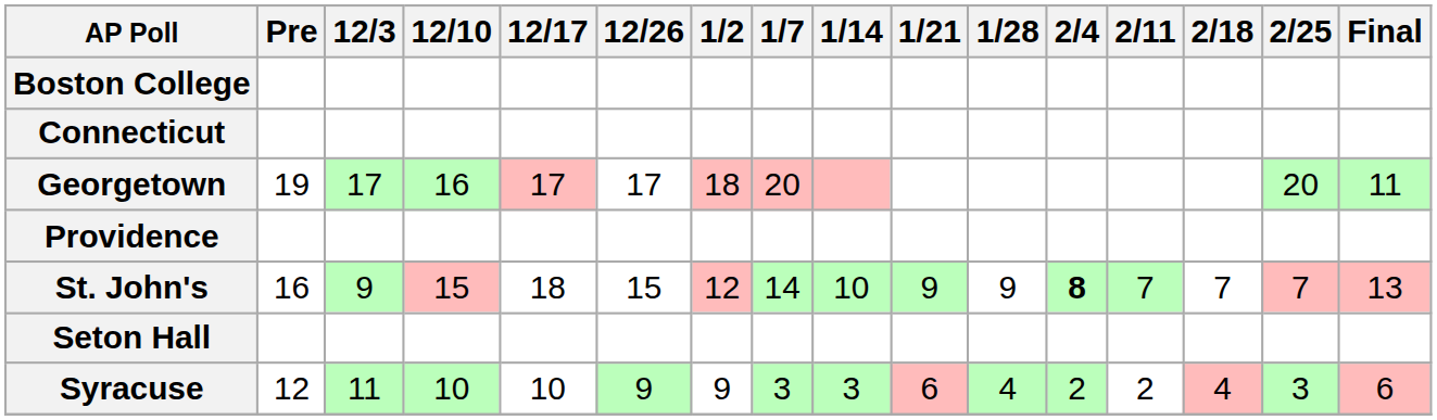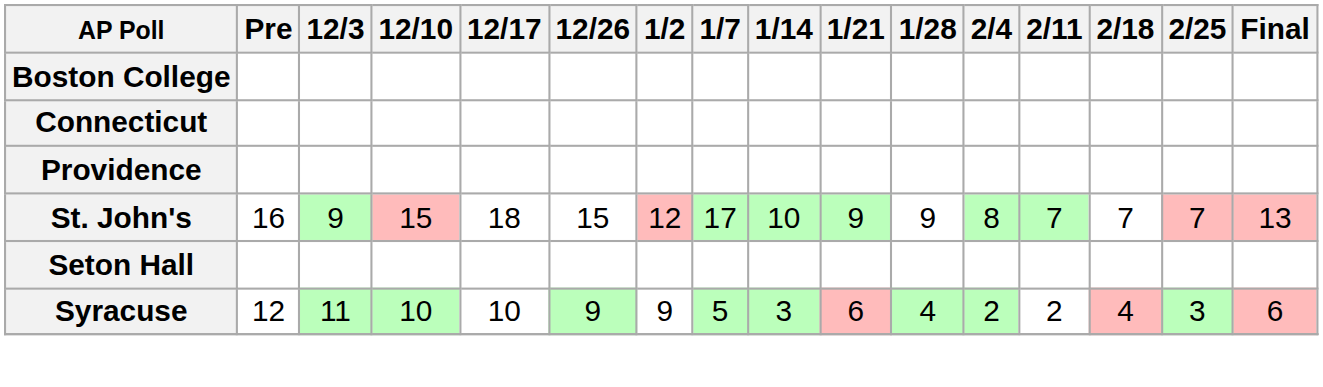 <table class="wikitable" style="white-space:nowrap;font-size:90%;">
 <tr>
 <th><small>AP Poll</small></th>
 <th>Pre</th>
 <th>12/3</th>
 <th>12/10</th>
 <th>12/17</th>
 <th>12/26</th>
 <th>1/2</th>
 <th>1/7</th>
 <th>1/14</th>
 <th>1/21</th>
 <th>1/28</th>
 <th>2/4</th>
 <th>2/11</th>
 <th>2/18</th>
 <th>2/25</th>
 <th>Final</th>
 </tr>
 <tr style="text-align:center;">
 <th style="text-align:left;">Boston College</th>
 <td style="background:#fff;"></td>
 <td style="background:#fff;"></td>
 <td style="background:#fff;"></td>
 <td style="background:#fff;"></td>
 <td style="background:#fff;"></td>
 <td style="background:#fff;"></td>
 <td style="background:#fff;"></td>
 <td style="background:#fff;"></td>
 <td style="background:#fff;"></td>
 <td style="background:#fff;"></td>
 <td style="background:#fff;"></td>
 <td style="background:#fff;"></td>
 <td style="background:#fff;"></td>
 <td style="background:#fff;"></td>
 <td style="background:#fff;"></td>
 </tr>
 <tr style="text-align:center;">
 <th>Connecticut</th>
 <td style="background:#fff;"></td>
 <td style="background:#fff;"></td>
 <td style="background:#fff;"></td>
 <td style="background:#fff;"></td>
 <td style="background:#fff;"></td>
 <td style="background:#fff;"></td>
 <td style="background:#fff;"></td>
 <td style="background:#fff;"></td>
 <td style="background:#fff;"></td>
 <td style="background:#fff;"></td>
 <td style="background:#fff;"></td>
 <td style="background:#fff;"></td>
 <td style="background:#fff;"></td>
 <td style="background:#fff;"></td>
 <td style="background:#fff;"></td>
 </tr>
 <tr style="text-align:center;">
-<th>Georgetown</th>
-<td style="background:#fff;">19</td>
-<td style="background:#bfb;">17</td>
-<td style="background:#bfb;">16</td>
-<td style="background:#fbb;">17</td>
-<td style="background:#fff;">17</td>
-<td style="background:#fbb;">18</td>
-<td style="background:#fbb;">20</td>
-<td style="background:#fbb;"></td>
-<td style="background:#fff;"></td>
-<td style="background:#fff;"></td>
-<td style="background:#fff;"></td>
-<td style="background:#fff;"></td>
-<td style="background:#fff;"></td>
-<td style="background:#bfb;">20</td>
-<td style="background:#bfb;">11</td>
-</tr>
-<tr style="text-align:center;">
 <th>Providence</th>
 <td style="background:#fff;"></td>
 <td style="background:#fff;"></td>
 <td style="background:#fff;"></td>
 <td style="background:#fff;"></td>
 <td style="background:#fff;"></td>
 <td style="background:#fff;"></td>
 <td style="background:#fff;"></td>
 <td style="background:#fff;"></td>
 <td style="background:#fff;"></td>
 <td style="background:#fff;"></td>
 <td style="background:#fff;"></td>
 <td style="background:#fff;"></td>
 <td style="background:#fff;"></td>
 <td style="background:#fff;"></td>
 <td style="background:#fff;"></td>
 </tr>
 <tr style="text-align:center;">
 <th>St. John's</th>
 <td style="background:#fff;">16</td>
 <td style="background:#bfb;">9</td>
 <td style="background:#fbb;">15</td>
 <td style="background:#fff;">18</td>
 <td style="background:#fff;">15</td>
 <td style="background:#fbb;">12</td>
-<td style="background:#bfb;">14</td>
+<td style="background:#bfb;">17</td>
 <td style="background:#bfb;">10</td>
 <td style="background:#bfb;">9</td>
 <td style="background:#fff;">9</td>
-<td style="background:#bfb;"><strong>8</strong></td>
+<td style="background:#bfb;">8</td>
 <td style="background:#bfb;">7</td>
 <td style="background:#fff;">7</td>
 <td style="background:#fbb;">7</td>
 <td style="background:#fbb;">13</td>
 </tr>
 <tr style="text-align:center;">
 <th>Seton Hall</th>
 <td style="background:#fff;"></td>
 <td style="background:#fff;"></td>
 <td style="background:#fff;"></td>
 <td style="background:#fff;"></td>
 <td style="background:#fff;"></td>
 <td style="background:#fff;"></td>
 <td style="background:#fff;"></td>
 <td style="background:#fff;"></td>
 <td style="background:#fff;"></td>
 <td style="background:#fff;"></td>
 <td style="background:#fff;"></td>
 <td style="background:#fff;"></td>
 <td style="background:#fff;"></td>
 <td style="background:#fff;"></td>
 <td style="background:#fff;"></td>
 </tr>
 <tr style="text-align:center;">
 <th>Syracuse</th>
 <td style="background:#fff;">12</td>
 <td style="background:#bfb;">11</td>
 <td style="background:#bfb;">10</td>
 <td style="background:#fff;">10</td>
 <td style="background:#bfb;">9</td>
 <td style="background:#fff;">9</td>
-<td style="background:#bfb;">3</td>
+<td style="background:#bfb;">5</td>
 <td style="background:#bfb;">3</td>
 <td style="background:#fbb;">6</td>
 <td style="background:#bfb;">4</td>
 <td style="background:#bfb;">2</td>
 <td style="background:#fff;">2</td>
 <td style="background:#fbb;">4</td>
 <td style="background:#bfb;">3</td>
 <td style="background:#fbb;">6</td>
 </tr>
 <tr style="text-align:center;">
 </tr>
 </table>
